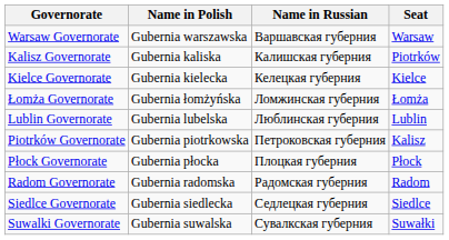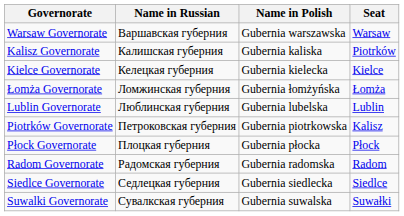 <table class="wikitable sortable">
 <tr ->
 <th>Governorate</th>
+<th>Name in Russian</th>
 <th>Name in Polish</th>
-<th>Name in Russian</th>
 <th>Seat</th>
 </tr>
 <tr ->
 <td><a href='#'>Warsaw Governorate</a></td>
+<td>Варшавская губерния</td>
 <td>Gubernia warszawska</td>
-<td>Варшавская губерния</td>
 <td><a href='#'>Warsaw</a></td>
 </tr>
 <tr ->
 <td><a href='#'>Kalisz Governorate</a></td>
+<td>Калишская губерния</td>
 <td>Gubernia kaliska</td>
-<td>Калишская губерния</td>
 <td><a href='#'>Piotrków</a></td>
 </tr>
 <tr ->
 <td><a href='#'>Kielce Governorate</a></td>
+<td>Келецкая губерния</td>
 <td>Gubernia kielecka</td>
-<td>Келецкая губерния</td>
 <td><a href='#'>Kielce</a></td>
 </tr>
 <tr ->
 <td><a href='#'>Łomża Governorate</a></td>
+<td>Ломжинская губерния</td>
 <td>Gubernia łomżyńska</td>
-<td>Ломжинская губерния</td>
 <td><a href='#'>Łomża</a></td>
 </tr>
 <tr ->
 <td><a href='#'>Lublin Governorate</a></td>
+<td>Люблинская губерния</td>
 <td>Gubernia lubelska</td>
-<td>Люблинская губерния</td>
 <td><a href='#'>Lublin</a></td>
 </tr>
 <tr ->
 <td><a href='#'>Piotrków Governorate</a></td>
+<td>Петроковская губерния</td>
 <td>Gubernia piotrkowska</td>
-<td>Петроковская губерния</td>
 <td><a href='#'>Kalisz</a></td>
 </tr>
 <tr ->
 <td><a href='#'>Płock Governorate</a></td>
+<td>Плоцкая губерния</td>
 <td>Gubernia płocka</td>
-<td>Плоцкая губерния</td>
 <td><a href='#'>Płock</a></td>
 </tr>
 <tr ->
 <td><a href='#'>Radom Governorate</a></td>
+<td>Радомская губерния</td>
 <td>Gubernia radomska</td>
-<td>Радомская губерния</td>
 <td><a href='#'>Radom</a></td>
 </tr>
 <tr ->
 <td><a href='#'>Siedlce Governorate</a></td>
+<td>Седлецкая губерния</td>
 <td>Gubernia siedlecka</td>
-<td>Седлецкая губерния</td>
 <td><a href='#'>Siedlce</a></td>
 </tr>
 <tr ->
 <td><a href='#'>Suwalki Governorate</a></td>
+<td>Сувалкская губерния</td>
 <td>Gubernia suwalska</td>
-<td>Сувалкская губерния</td>
 <td><a href='#'>Suwałki</a></td>
 </tr>
 </table>
